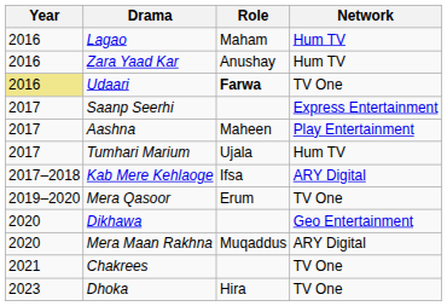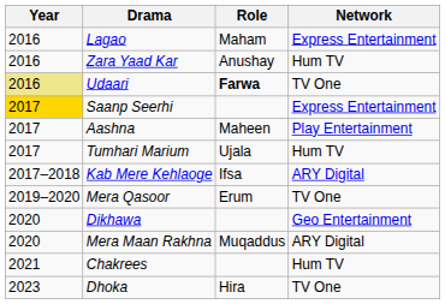 <table class="wikitable">
 <tr>
 <th>Year</th>
 <th>Drama</th>
 <th>Role</th>
 <th>Network</th>
 </tr>
 <tr>
 <td>2016</td>
 <td><em><a href='#'>Lagao</a></em></td>
 <td>Maham</td>
-<td><a href='#'>Hum TV</a></td>
+<td><a href='#'>Express Entertainment</a></td>
 </tr>
 <tr>
 <td>2016</td>
 <td><em><a href='#'>Zara Yaad Kar</a></em></td>
 <td>Anushay</td>
 <td>Hum TV</td>
 </tr>
 <tr>
 <td style="background: khaki;">2016</td>
 <td><em><a href='#'>Udaari</a></em></td>
 <td><strong>Farwa</strong></td>
 <td>TV One</td>
 </tr>
 <tr>
-<td>2017</td>
+<td style="background: gold;">2017</td>
 <td><em>Saanp Seerhi</em></td>
 <td></td>
 <td><a href='#'>Express Entertainment</a></td>
 </tr>
 <tr>
 <td>2017</td>
 <td><em>Aashna</em></td>
 <td>Maheen</td>
 <td><a href='#'>Play Entertainment</a></td>
 </tr>
 <tr>
 <td>2017</td>
 <td><em>Tumhari Marium</em></td>
 <td>Ujala</td>
 <td>Hum TV</td>
 </tr>
 <tr>
 <td>2017–2018</td>
 <td><em><a href='#'>Kab Mere Kehlaoge</a></em></td>
 <td>Ifsa</td>
 <td><a href='#'>ARY Digital</a></td>
 </tr>
 <tr>
 <td>2019–2020</td>
 <td><em>Mera Qasoor</em></td>
 <td>Erum</td>
 <td>TV One</td>
 </tr>
 <tr>
 <td>2020</td>
 <td><em><a href='#'>Dikhawa</a></em></td>
 <td></td>
 <td><a href='#'>Geo Entertainment</a></td>
 </tr>
 <tr>
 <td>2020</td>
 <td><em>Mera Maan Rakhna</em></td>
 <td>Muqaddus</td>
 <td>ARY Digital</td>
 </tr>
 <tr>
 <td>2021</td>
 <td><em>Chakrees</em></td>
 <td></td>
-<td>TV One</td>
+<td>Hum TV</td>
 </tr>
 <tr>
 <td>2023</td>
 <td><em>Dhoka</em></td>
 <td>Hira</td>
 <td>TV One</td>
 </tr>
 </table>
